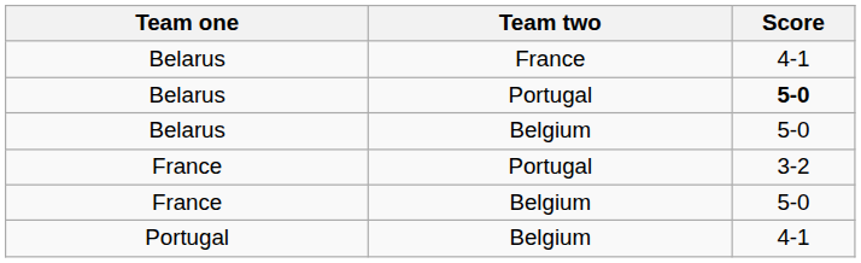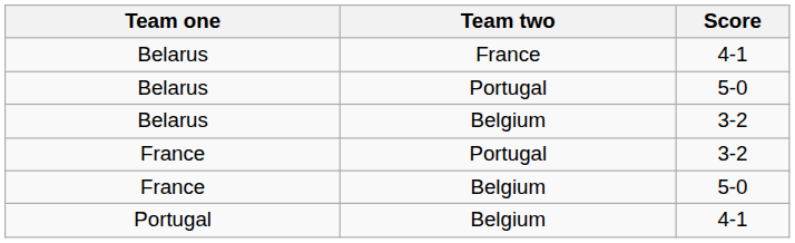 <table class="wikitable" style="text-align: center">
 <tr>
 <th width=250>Team one</th>
 <th width=250>Team two</th>
 <th width=80>Score</th>
 </tr>
 <tr>
 <td> Belarus</td>
 <td> France</td>
 <td>4-1</td>
 </tr>
 <tr>
 <td> Belarus</td>
 <td> Portugal</td>
-<td><strong>5-0</strong></td>
+<td>5-0</td>
 </tr>
 <tr>
 <td> Belarus</td>
 <td> Belgium</td>
-<td>5-0</td>
+<td>3-2</td>
 </tr>
 <tr>
 <td> France</td>
 <td> Portugal</td>
 <td>3-2</td>
 </tr>
 <tr>
 <td> France</td>
 <td> Belgium</td>
 <td>5-0</td>
 </tr>
 <tr>
 <td> Portugal</td>
 <td> Belgium</td>
 <td>4-1</td>
 </tr>
 </table>
